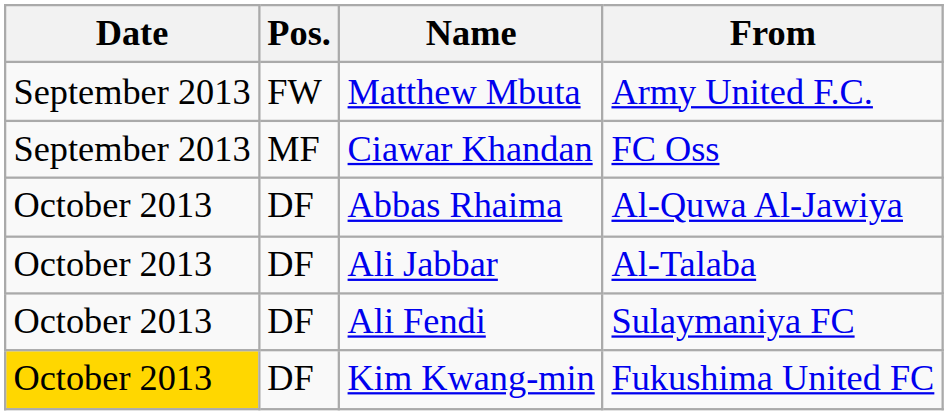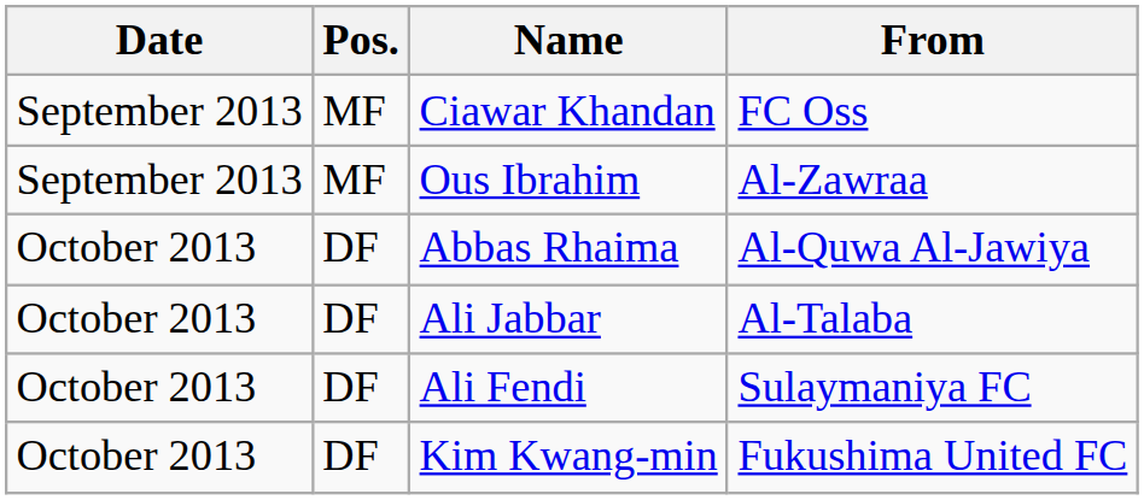 <table class="wikitable">
 <tr>
 <th>Date</th>
 <th>Pos.</th>
 <th>Name</th>
 <th>From</th>
 </tr>
 <tr>
 <td>September 2013</td>
-<td>FW</td>
-<td> <a href='#'>Matthew Mbuta</a></td>
-<td> <a href='#'>Army United F.C.</a></td>
+<td>MF</td>
+<td> <a href='#'>Ciawar Khandan</a></td>
+<td> <a href='#'>FC Oss</a></td>
 </tr>
 <tr>
 <td>September 2013</td>
 <td>MF</td>
-<td> <a href='#'>Ciawar Khandan</a></td>
-<td> <a href='#'>FC Oss</a></td>
+<td> <a href='#'>Ous Ibrahim</a></td>
+<td> <a href='#'>Al-Zawraa</a></td>
 </tr>
 <tr>
 <td>October 2013</td>
 <td>DF</td>
 <td> <a href='#'>Abbas Rhaima</a></td>
 <td> <a href='#'>Al-Quwa Al-Jawiya</a></td>
 </tr>
 <tr>
 <td>October 2013</td>
 <td>DF</td>
 <td> <a href='#'>Ali Jabbar</a></td>
 <td> <a href='#'>Al-Talaba</a></td>
 </tr>
 <tr>
 <td>October 2013</td>
 <td>DF</td>
 <td> <a href='#'>Ali Fendi</a></td>
 <td> <a href='#'>Sulaymaniya FC</a></td>
 </tr>
 <tr>
-<td style="background: gold;">October 2013</td>
+<td>October 2013</td>
 <td>DF</td>
 <td> <a href='#'>Kim Kwang-min</a></td>
 <td> <a href='#'>Fukushima United FC</a></td>
 </tr>
 </table>
